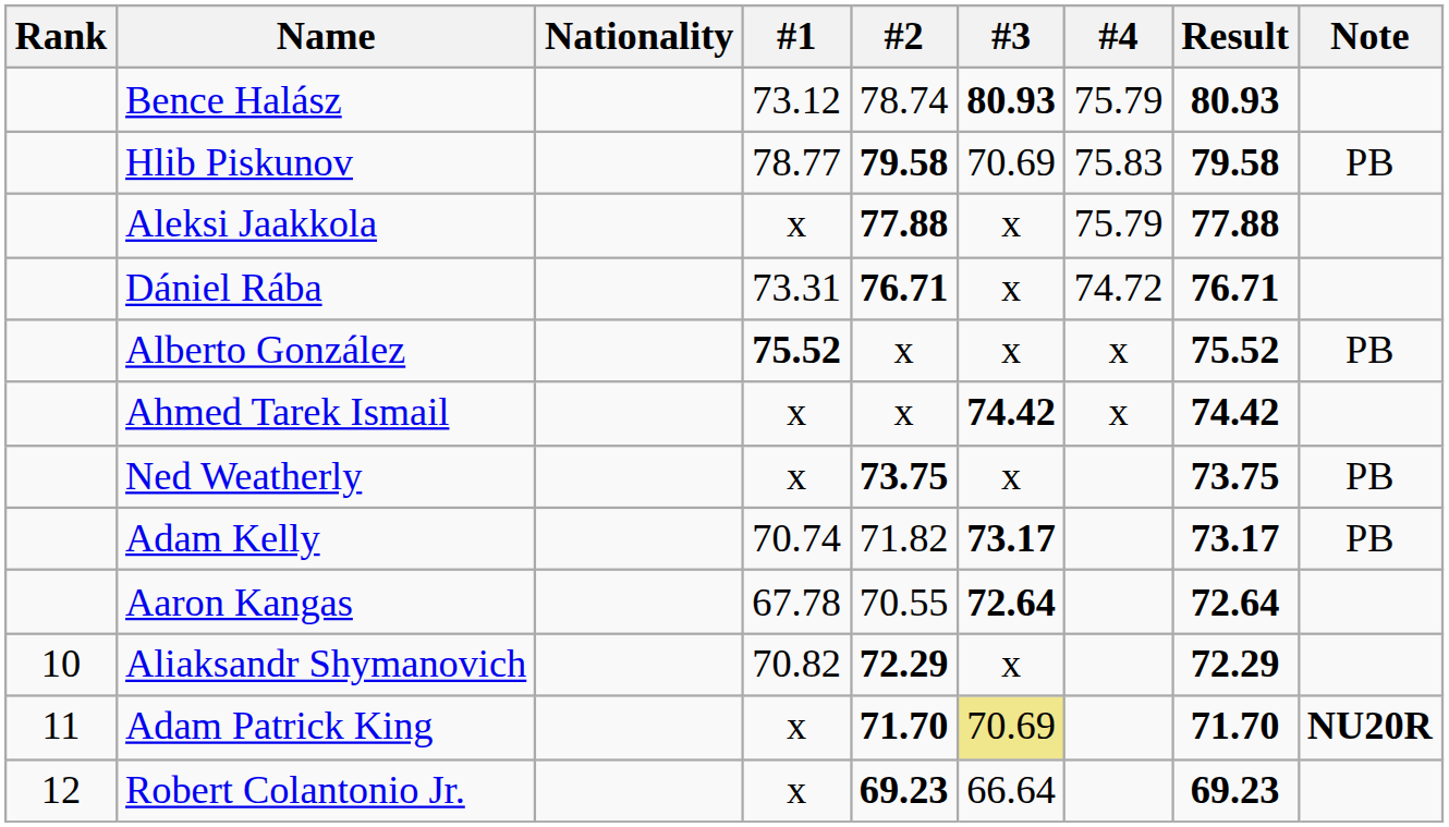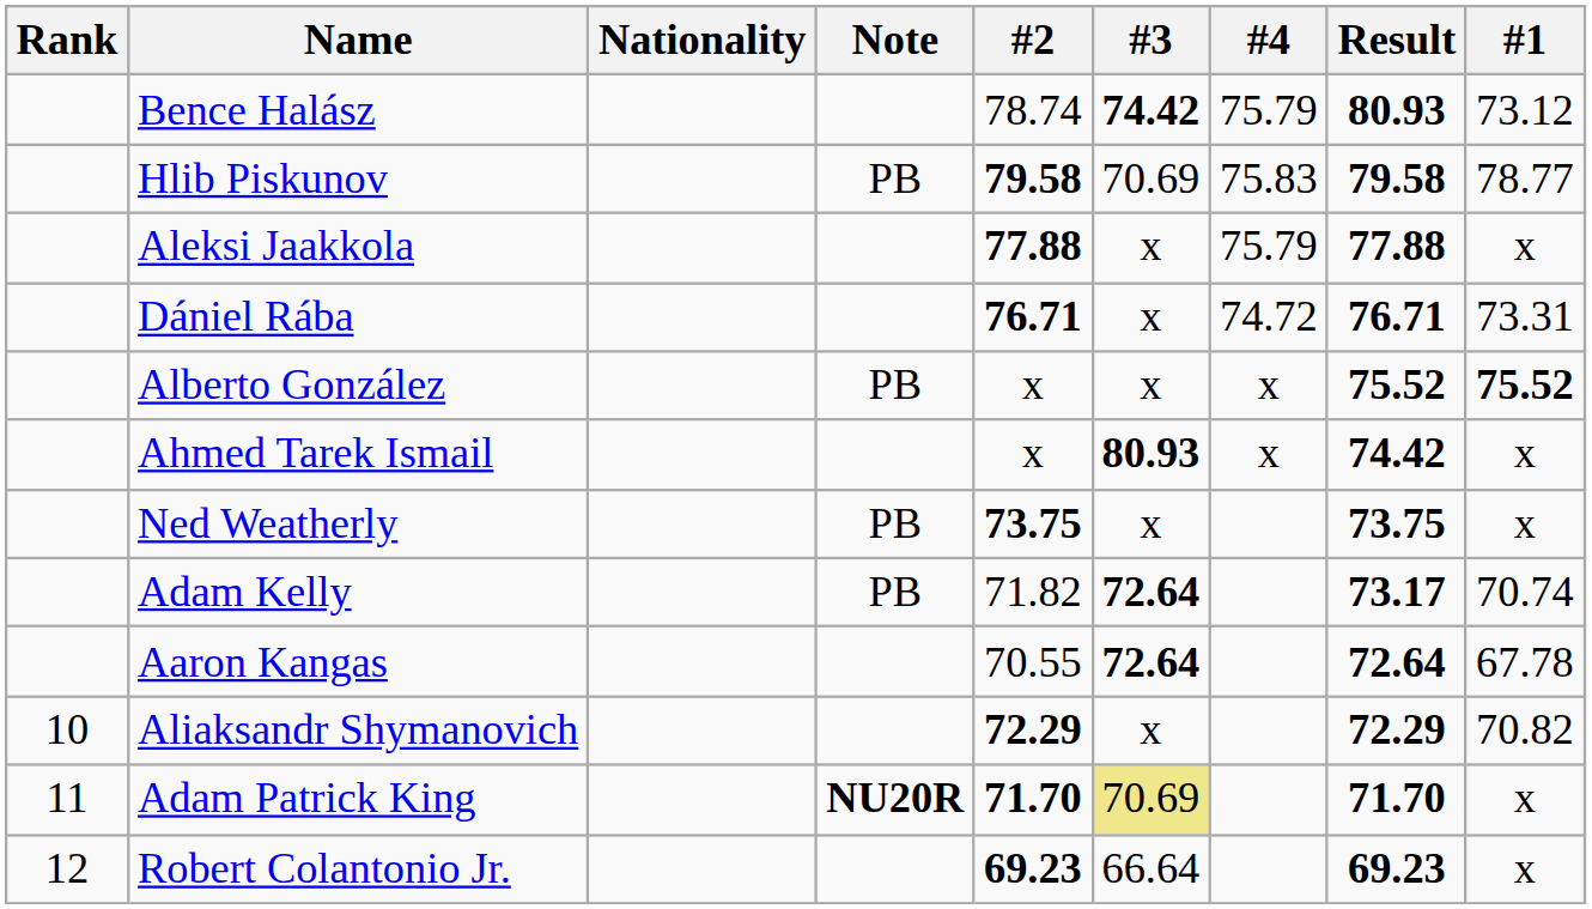 <table class="wikitable sortable" style="text-align:center">
 <tr>
 <th>Rank</th>
 <th>Name</th>
 <th>Nationality</th>
-<th>#1</th>
+<th>Note</th>
 <th>#2</th>
 <th>#3</th>
 <th>#4</th>
 <th>Result</th>
-<th>Note</th>
+<th>#1</th>
 </tr>
 <tr>
 <td></td>
 <td align=left><a href='#'>Bence Halász</a></td>
 <td align=left></td>
-<td>73.12</td>
+<td></td>
 <td>78.74</td>
-<td><strong>80.93</strong></td>
+<td><strong>74.42</strong></td>
 <td>75.79</td>
 <td><strong>80.93</strong></td>
-<td></td>
+<td>73.12</td>
 </tr>
 <tr>
 <td></td>
 <td align=left><a href='#'>Hlib Piskunov</a></td>
 <td align=left></td>
-<td>78.77</td>
+<td>PB</td>
 <td><strong>79.58</strong></td>
 <td>70.69</td>
 <td>75.83</td>
 <td><strong>79.58</strong></td>
-<td>PB</td>
+<td>78.77</td>
 </tr>
 <tr>
 <td></td>
 <td align=left><a href='#'>Aleksi Jaakkola</a></td>
 <td align=left></td>
-<td>x</td>
+<td></td>
 <td><strong>77.88</strong></td>
 <td>x</td>
 <td>75.79</td>
 <td><strong>77.88</strong></td>
-<td></td>
+<td>x</td>
 </tr>
 <tr>
 <td></td>
 <td align=left><a href='#'>Dániel Rába</a></td>
 <td align=left></td>
-<td>73.31</td>
+<td></td>
 <td><strong>76.71</strong></td>
 <td>x</td>
 <td>74.72</td>
 <td><strong>76.71</strong></td>
-<td></td>
+<td>73.31</td>
 </tr>
 <tr>
 <td></td>
 <td align=left><a href='#'>Alberto González</a></td>
 <td align=left></td>
-<td><strong>75.52</strong></td>
+<td>PB</td>
 <td>x</td>
 <td>x</td>
 <td>x</td>
 <td><strong>75.52</strong></td>
-<td>PB</td>
+<td><strong>75.52</strong></td>
 </tr>
 <tr>
 <td></td>
 <td align=left><a href='#'>Ahmed Tarek Ismail</a></td>
 <td align=left></td>
+<td></td>
 <td>x</td>
+<td><strong>80.93</strong></td>
 <td>x</td>
 <td><strong>74.42</strong></td>
 <td>x</td>
-<td><strong>74.42</strong></td>
-<td></td>
 </tr>
 <tr>
 <td></td>
 <td align=left><a href='#'>Ned Weatherly</a></td>
 <td align=left></td>
-<td>x</td>
+<td>PB</td>
 <td><strong>73.75</strong></td>
 <td>x</td>
 <td></td>
 <td><strong>73.75</strong></td>
-<td>PB</td>
+<td>x</td>
 </tr>
 <tr>
 <td></td>
 <td align=left><a href='#'>Adam Kelly</a></td>
 <td align=left></td>
-<td>70.74</td>
+<td>PB</td>
 <td>71.82</td>
-<td><strong>73.17</strong></td>
+<td><strong>72.64</strong></td>
 <td></td>
 <td><strong>73.17</strong></td>
-<td>PB</td>
+<td>70.74</td>
 </tr>
 <tr>
 <td></td>
 <td align=left><a href='#'>Aaron Kangas</a></td>
 <td align=left></td>
-<td>67.78</td>
+<td></td>
 <td>70.55</td>
 <td><strong>72.64</strong></td>
 <td></td>
 <td><strong>72.64</strong></td>
-<td></td>
+<td>67.78</td>
 </tr>
 <tr>
 <td>10</td>
 <td align=left><a href='#'>Aliaksandr Shymanovich</a></td>
 <td align=left></td>
-<td>70.82</td>
+<td></td>
 <td><strong>72.29</strong></td>
 <td>x</td>
 <td></td>
 <td><strong>72.29</strong></td>
-<td></td>
+<td>70.82</td>
 </tr>
 <tr>
 <td>11</td>
 <td align=left><a href='#'>Adam Patrick King</a></td>
 <td align=left></td>
-<td>x</td>
+<td><strong>NU20R</strong></td>
 <td><strong>71.70</strong></td>
 <td style="background: khaki;">70.69</td>
 <td></td>
 <td><strong>71.70</strong></td>
-<td><strong>NU20R</strong></td>
+<td>x</td>
 </tr>
 <tr>
 <td>12</td>
 <td align=left><a href='#'>Robert Colantonio Jr.</a></td>
 <td align=left></td>
-<td>x</td>
+<td></td>
 <td><strong>69.23</strong></td>
 <td>66.64</td>
 <td></td>
 <td><strong>69.23</strong></td>
-<td></td>
+<td>x</td>
 </tr>
 </table>
